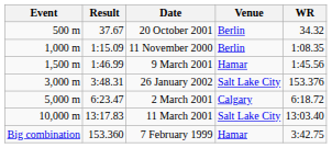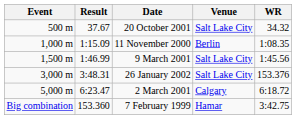 <table class="wikitable">
 <tr>
 <th>Event</th>
 <th>Result</th>
 <th>Date</th>
 <th>Venue</th>
 <th>WR</th>
 </tr>
 <tr align="right">
 <td>500 m</td>
 <td>37.67</td>
 <td>20 October 2001</td>
-<td align="left"><a href='#'>Berlin</a></td>
+<td align="left"><a href='#'>Salt Lake City</a></td>
 <td>34.32</td>
 </tr>
 <tr align="right">
 <td>1,000 m</td>
 <td>1:15.09</td>
 <td>11 November 2000</td>
 <td align="left"><a href='#'>Berlin</a></td>
 <td>1:08.35</td>
 </tr>
 <tr align="right">
 <td>1,500 m</td>
 <td>1:46.99</td>
 <td>9 March 2001</td>
-<td align="left"><a href='#'>Hamar</a></td>
+<td align="left"><a href='#'>Salt Lake City</a></td>
 <td>1:45.56</td>
 </tr>
 <tr align="right">
 <td>3,000 m</td>
 <td>3:48.31</td>
 <td>26 January 2002</td>
 <td align="left"><a href='#'>Salt Lake City</a></td>
 <td>153.376</td>
 </tr>
 <tr align="right">
 <td>5,000 m</td>
 <td>6:23.47</td>
 <td>2 March 2001</td>
 <td align="left"><a href='#'>Calgary</a></td>
 <td>6:18.72</td>
 </tr>
 <tr align="right">
-<td>10,000 m</td>
-<td>13:17.83</td>
-<td>11 March 2001</td>
-<td align="left"><a href='#'>Salt Lake City</a></td>
-<td>13:03.40</td>
-</tr>
-<tr align="right">
 <td><a href='#'>Big combination</a></td>
 <td>153.360</td>
 <td>7 February 1999</td>
 <td align="left"><a href='#'>Hamar</a></td>
 <td>3:42.75</td>
 </tr>
 </table>
